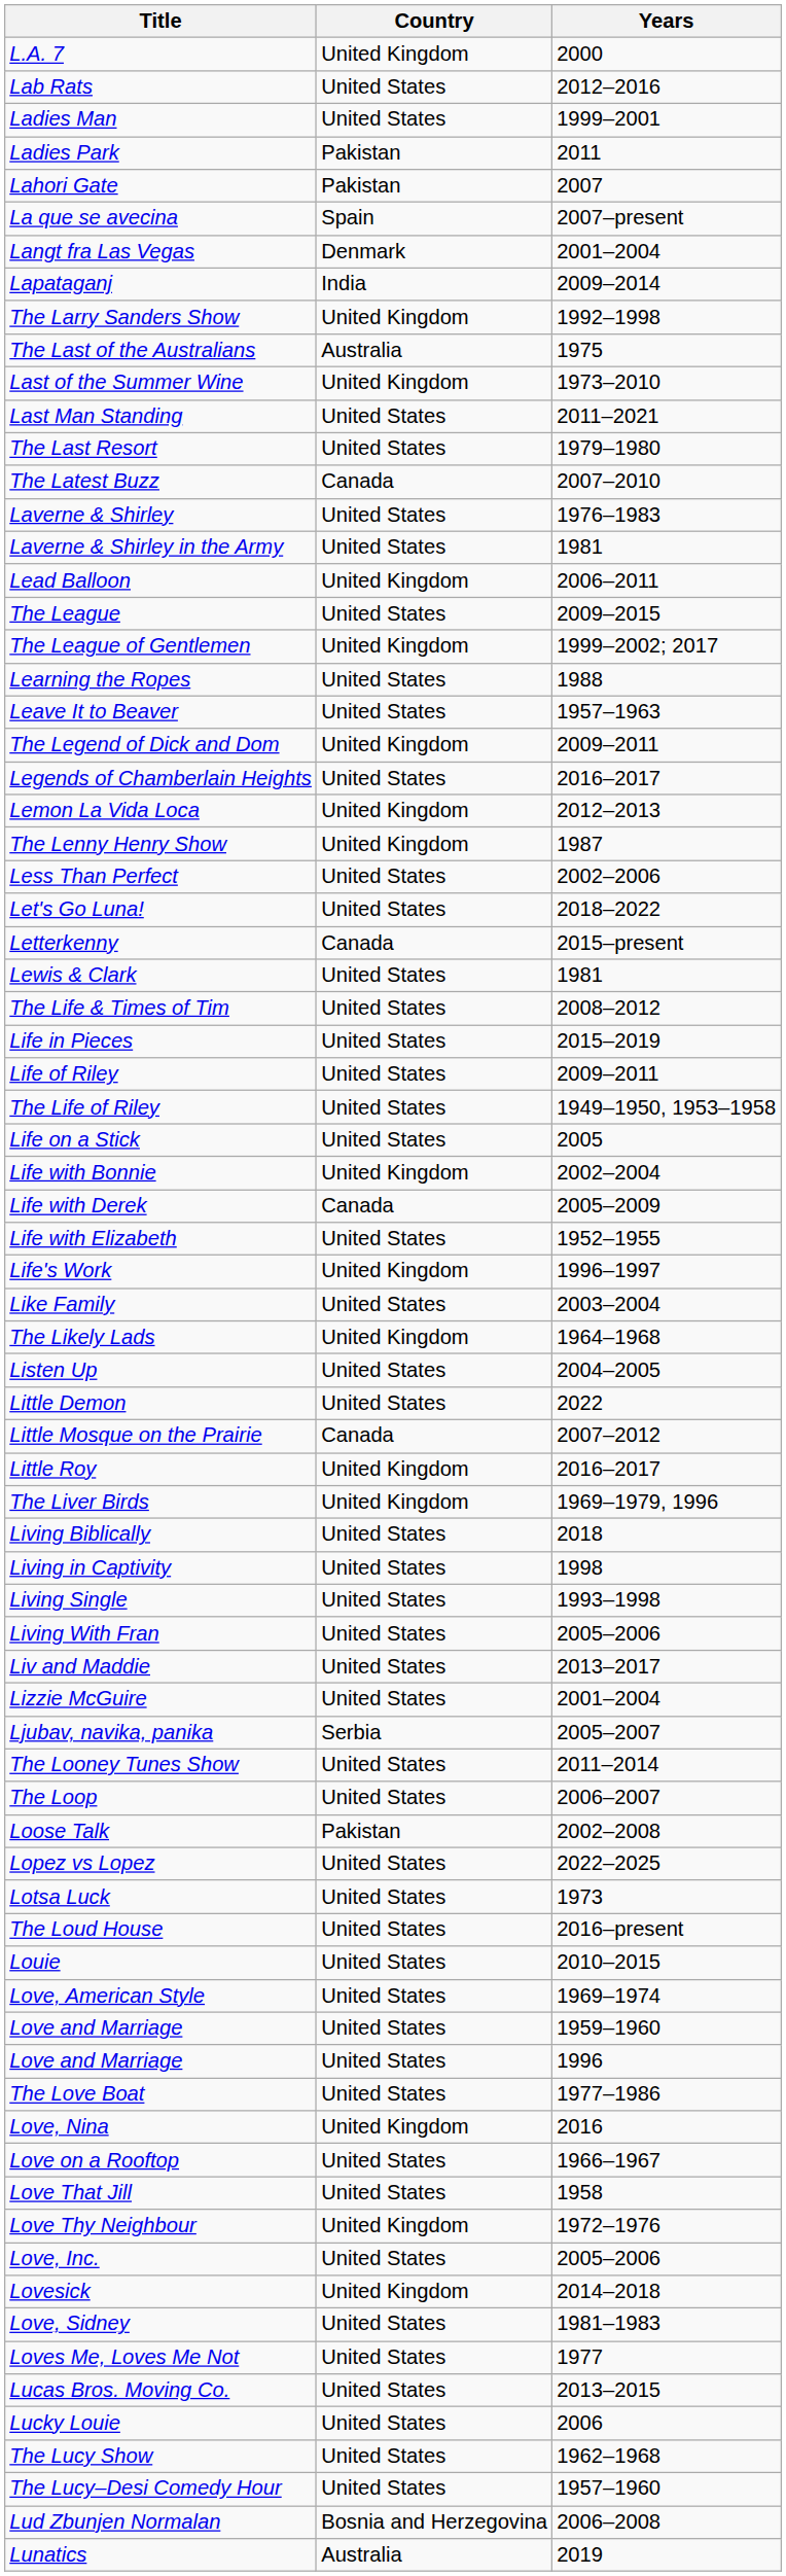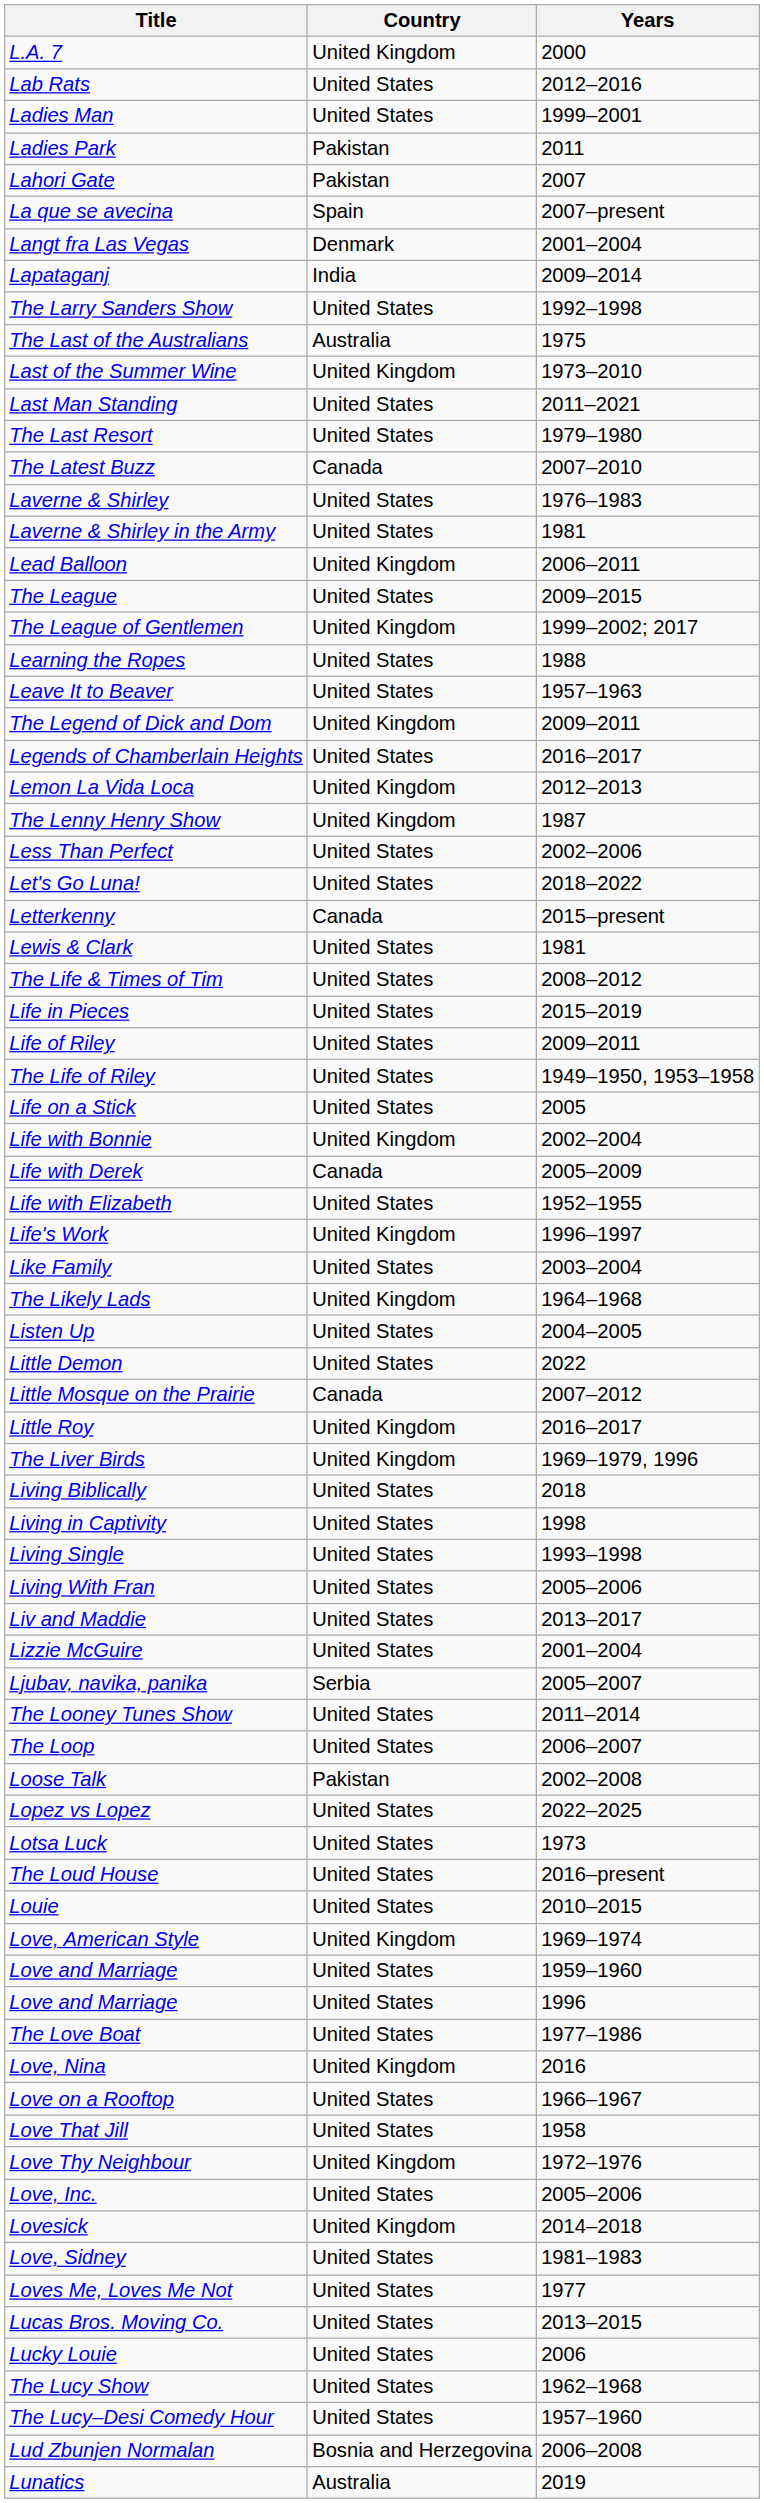 <table class="wikitable sortable">
 <tr>
 <th>Title</th>
 <th>Country</th>
 <th>Years</th>
 </tr>
 <tr>
 <td><em><a href='#'>L.A. 7</a></em></td>
 <td>United Kingdom</td>
 <td>2000</td>
 </tr>
 <tr>
 <td><em><a href='#'>Lab Rats</a></em></td>
 <td>United States</td>
 <td>2012–2016</td>
 </tr>
 <tr>
 <td><em><a href='#'>Ladies Man</a></em></td>
 <td>United States</td>
 <td>1999–2001</td>
 </tr>
 <tr>
 <td><em><a href='#'>Ladies Park</a></em></td>
 <td>Pakistan</td>
 <td>2011</td>
 </tr>
 <tr>
 <td><em><a href='#'>Lahori Gate</a></em></td>
 <td>Pakistan</td>
 <td>2007</td>
 </tr>
 <tr>
 <td><em><a href='#'>La que se avecina</a></em></td>
 <td>Spain</td>
 <td>2007–present</td>
 </tr>
 <tr>
 <td><em><a href='#'>Langt fra Las Vegas</a></em></td>
 <td>Denmark</td>
 <td>2001–2004</td>
 </tr>
 <tr>
 <td><em><a href='#'>Lapataganj</a></em></td>
 <td>India</td>
 <td>2009–2014</td>
 </tr>
 <tr>
 <td><em><a href='#'>The Larry Sanders Show</a></em></td>
-<td>United Kingdom</td>
+<td>United States</td>
 <td>1992–1998</td>
 </tr>
 <tr>
 <td><em><a href='#'>The Last of the Australians</a></em></td>
 <td>Australia</td>
 <td>1975</td>
 </tr>
 <tr>
 <td><em><a href='#'>Last of the Summer Wine</a></em></td>
 <td>United Kingdom</td>
 <td>1973–2010</td>
 </tr>
 <tr>
 <td><em><a href='#'>Last Man Standing</a></em></td>
 <td>United States</td>
 <td>2011–2021</td>
 </tr>
 <tr>
 <td><em><a href='#'>The Last Resort</a></em></td>
 <td>United States</td>
 <td>1979–1980</td>
 </tr>
 <tr>
 <td><em><a href='#'>The Latest Buzz</a></em></td>
 <td>Canada</td>
 <td>2007–2010</td>
 </tr>
 <tr>
 <td><em><a href='#'>Laverne & Shirley</a></em></td>
 <td>United States</td>
 <td>1976–1983</td>
 </tr>
 <tr>
 <td><em><a href='#'>Laverne & Shirley in the Army</a></em></td>
 <td>United States</td>
 <td>1981</td>
 </tr>
 <tr>
 <td><em><a href='#'>Lead Balloon</a></em></td>
 <td>United Kingdom</td>
 <td>2006–2011</td>
 </tr>
 <tr>
 <td><em><a href='#'>The League</a></em></td>
 <td>United States</td>
 <td>2009–2015</td>
 </tr>
 <tr>
 <td><em><a href='#'>The League of Gentlemen</a></em></td>
 <td>United Kingdom</td>
 <td>1999–2002; 2017</td>
 </tr>
 <tr>
 <td><em><a href='#'>Learning the Ropes</a></em></td>
 <td>United States</td>
 <td>1988</td>
 </tr>
 <tr>
 <td><em><a href='#'>Leave It to Beaver</a></em></td>
 <td>United States</td>
 <td>1957–1963</td>
 </tr>
 <tr>
 <td><em><a href='#'>The Legend of Dick and Dom</a></em></td>
 <td>United Kingdom</td>
 <td>2009–2011</td>
 </tr>
 <tr>
 <td><em><a href='#'>Legends of Chamberlain Heights</a></em></td>
 <td>United States</td>
 <td>2016–2017</td>
 </tr>
 <tr>
 <td><em><a href='#'>Lemon La Vida Loca</a></em></td>
 <td>United Kingdom</td>
 <td>2012–2013</td>
 </tr>
 <tr>
 <td><em><a href='#'>The Lenny Henry Show</a></em></td>
 <td>United Kingdom</td>
 <td>1987</td>
 </tr>
 <tr>
 <td><em><a href='#'>Less Than Perfect</a></em></td>
 <td>United States</td>
 <td>2002–2006</td>
 </tr>
 <tr>
 <td><em><a href='#'>Let's Go Luna!</a></em></td>
 <td>United States</td>
 <td>2018–2022</td>
 </tr>
 <tr>
 <td><em><a href='#'>Letterkenny</a></em></td>
 <td>Canada</td>
 <td>2015–present</td>
 </tr>
 <tr>
 <td><em><a href='#'>Lewis & Clark</a></em></td>
 <td>United States</td>
 <td>1981</td>
 </tr>
 <tr>
 <td><em><a href='#'>The Life & Times of Tim</a></em></td>
 <td>United States</td>
 <td>2008–2012</td>
 </tr>
 <tr>
 <td><em><a href='#'>Life in Pieces</a></em></td>
 <td>United States</td>
 <td>2015–2019</td>
 </tr>
 <tr>
 <td><em><a href='#'>Life of Riley</a></em></td>
 <td>United States</td>
 <td>2009–2011</td>
 </tr>
 <tr>
 <td><em><a href='#'>The Life of Riley</a></em></td>
 <td>United States</td>
 <td>1949–1950, 1953–1958</td>
 </tr>
 <tr>
 <td><em><a href='#'>Life on a Stick</a></em></td>
 <td>United States</td>
 <td>2005</td>
 </tr>
 <tr>
 <td><em><a href='#'>Life with Bonnie</a></em></td>
 <td>United Kingdom</td>
 <td>2002–2004</td>
 </tr>
 <tr>
 <td><em><a href='#'>Life with Derek</a></em></td>
 <td>Canada</td>
 <td>2005–2009</td>
 </tr>
 <tr>
 <td><em><a href='#'>Life with Elizabeth</a></em></td>
 <td>United States</td>
 <td>1952–1955</td>
 </tr>
 <tr>
 <td><em><a href='#'>Life's Work</a></em></td>
 <td>United Kingdom</td>
 <td>1996–1997</td>
 </tr>
 <tr>
 <td><em><a href='#'>Like Family</a></em></td>
 <td>United States</td>
 <td>2003–2004</td>
 </tr>
 <tr>
 <td><em><a href='#'>The Likely Lads</a></em></td>
 <td>United Kingdom</td>
 <td>1964–1968</td>
 </tr>
 <tr>
 <td><em><a href='#'>Listen Up</a></em></td>
 <td>United States</td>
 <td>2004–2005</td>
 </tr>
 <tr>
 <td><em><a href='#'>Little Demon</a></em></td>
 <td>United States</td>
 <td>2022</td>
 </tr>
 <tr>
 <td><em><a href='#'>Little Mosque on the Prairie</a></em></td>
 <td>Canada</td>
 <td>2007–2012</td>
 </tr>
 <tr>
 <td><em><a href='#'>Little Roy</a></em></td>
 <td>United Kingdom</td>
 <td>2016–2017</td>
 </tr>
 <tr>
 <td><em><a href='#'>The Liver Birds</a></em></td>
 <td>United Kingdom</td>
 <td>1969–1979, 1996</td>
 </tr>
 <tr>
 <td><em><a href='#'>Living Biblically</a></em></td>
 <td>United States</td>
 <td>2018</td>
 </tr>
 <tr>
 <td><em><a href='#'>Living in Captivity</a></em></td>
 <td>United States</td>
 <td>1998</td>
 </tr>
 <tr>
 <td><em><a href='#'>Living Single</a></em></td>
 <td>United States</td>
 <td>1993–1998</td>
 </tr>
 <tr>
 <td><em><a href='#'>Living With Fran</a></em></td>
 <td>United States</td>
 <td>2005–2006</td>
 </tr>
 <tr>
 <td><em><a href='#'>Liv and Maddie</a></em></td>
 <td>United States</td>
 <td>2013–2017</td>
 </tr>
 <tr>
 <td><em><a href='#'>Lizzie McGuire</a></em></td>
 <td>United States</td>
 <td>2001–2004</td>
 </tr>
 <tr>
 <td><em><a href='#'>Ljubav, navika, panika</a></em></td>
 <td>Serbia</td>
 <td>2005–2007</td>
 </tr>
 <tr>
 <td><em><a href='#'>The Looney Tunes Show</a></em></td>
 <td>United States</td>
 <td>2011–2014</td>
 </tr>
 <tr>
 <td><em><a href='#'>The Loop</a></em></td>
 <td>United States</td>
 <td>2006–2007</td>
 </tr>
 <tr>
 <td><em><a href='#'>Loose Talk</a></em></td>
 <td>Pakistan</td>
 <td>2002–2008</td>
 </tr>
 <tr>
 <td><em><a href='#'>Lopez vs Lopez</a></em></td>
 <td>United States</td>
 <td>2022–2025</td>
 </tr>
 <tr>
 <td><em><a href='#'>Lotsa Luck</a></em></td>
 <td>United States</td>
 <td>1973</td>
 </tr>
 <tr>
 <td><em><a href='#'>The Loud House</a></em></td>
 <td>United States</td>
 <td>2016–present</td>
 </tr>
 <tr>
 <td><em><a href='#'>Louie</a></em></td>
 <td>United States</td>
 <td>2010–2015</td>
 </tr>
 <tr>
 <td><em><a href='#'>Love, American Style</a></em></td>
-<td>United States</td>
+<td>United Kingdom</td>
 <td>1969–1974</td>
 </tr>
 <tr>
 <td><em><a href='#'>Love and Marriage</a></em></td>
 <td>United States</td>
 <td>1959–1960</td>
 </tr>
 <tr>
 <td><em><a href='#'>Love and Marriage</a></em></td>
 <td>United States</td>
 <td>1996</td>
 </tr>
 <tr>
 <td><em><a href='#'>The Love Boat</a></em></td>
 <td>United States</td>
 <td>1977–1986</td>
 </tr>
 <tr>
 <td><em><a href='#'>Love, Nina</a></em></td>
 <td>United Kingdom</td>
 <td>2016</td>
 </tr>
 <tr>
 <td><em><a href='#'>Love on a Rooftop</a></em></td>
 <td>United States</td>
 <td>1966–1967</td>
 </tr>
 <tr>
 <td><em><a href='#'>Love That Jill</a></em></td>
 <td>United States</td>
 <td>1958</td>
 </tr>
 <tr>
 <td><em><a href='#'>Love Thy Neighbour</a></em></td>
 <td>United Kingdom</td>
 <td>1972–1976</td>
 </tr>
 <tr>
 <td><em><a href='#'>Love, Inc.</a></em></td>
 <td>United States</td>
 <td>2005–2006</td>
 </tr>
 <tr>
 <td><em><a href='#'>Lovesick</a></em></td>
 <td>United Kingdom</td>
 <td>2014–2018</td>
 </tr>
 <tr>
 <td><em><a href='#'>Love, Sidney</a></em></td>
 <td>United States</td>
 <td>1981–1983</td>
 </tr>
 <tr>
 <td><em><a href='#'>Loves Me, Loves Me Not</a></em></td>
 <td>United States</td>
 <td>1977</td>
 </tr>
 <tr>
 <td><em><a href='#'>Lucas Bros. Moving Co.</a></em></td>
 <td>United States</td>
 <td>2013–2015</td>
 </tr>
 <tr>
 <td><em><a href='#'>Lucky Louie</a></em></td>
 <td>United States</td>
 <td>2006</td>
 </tr>
 <tr>
 <td><em><a href='#'>The Lucy Show</a></em></td>
 <td>United States</td>
 <td>1962–1968</td>
 </tr>
 <tr>
 <td><em><a href='#'>The Lucy–Desi Comedy Hour</a></em></td>
 <td>United States</td>
 <td>1957–1960</td>
 </tr>
 <tr>
 <td><em><a href='#'>Lud Zbunjen Normalan</a></em></td>
 <td>Bosnia and Herzegovina</td>
 <td>2006–2008</td>
 </tr>
 <tr>
 <td><em><a href='#'>Lunatics</a></em></td>
 <td>Australia</td>
 <td>2019</td>
 </tr>
 </table>
